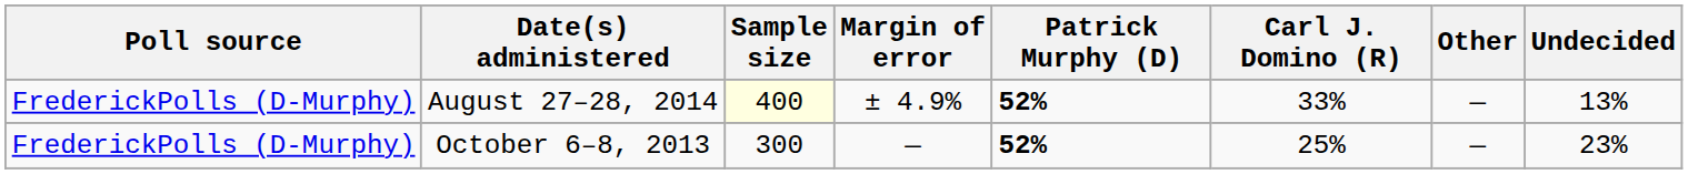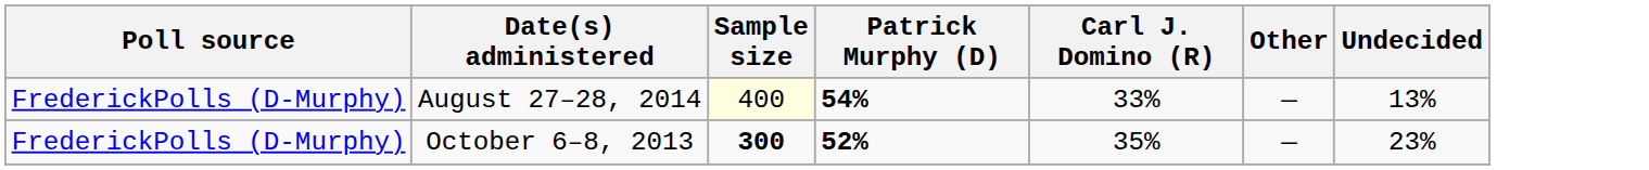 <table class="wikitable">
 <tr>
 <th>Poll source</th>
 <th>Date(s)<br>administered</th>
 <th>Sample<br>size</th>
-<th>Margin of<br>error</th>
 <th style="width:100px;">Patrick<br>Murphy (D)</th>
 <th style="width:100px;">Carl J.<br>Domino (R)</th>
 <th>Other</th>
 <th>Undecided</th>
 </tr>
 <tr>
 <td><a href='#'>FrederickPolls (D-Murphy)</a></td>
 <td align=center>August 27–28, 2014</td>
 <td align=center style="background: lightyellow;">400</td>
-<td align=center>± 4.9%</td>
-<td><strong>52%</strong></td>
+<td><strong>54%</strong></td>
 <td align=center>33%</td>
 <td align=center>—</td>
 <td align=center>13%</td>
 </tr>
 <tr>
 <td><a href='#'>FrederickPolls (D-Murphy)</a></td>
 <td align=center>October 6–8, 2013</td>
-<td align=center>300</td>
-<td align=center>—</td>
+<td align=center><strong>300</strong></td>
 <td><strong>52%</strong></td>
-<td align=center>25%</td>
+<td align=center>35%</td>
 <td align=center>—</td>
 <td align=center>23%</td>
 </tr>
 </table>
